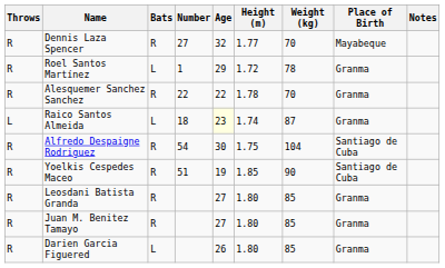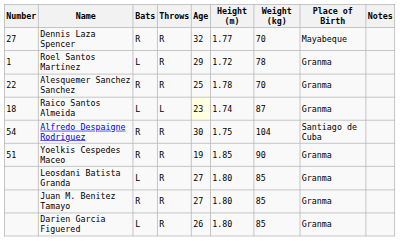 <table class="wikitable sortable">
 <tr>
-<th>Throws</th>
+<th>Number</th>
 <th>Name</th>
 <th>Bats</th>
-<th>Number</th>
+<th>Throws</th>
 <th>Age</th>
 <th>Height (m)</th>
 <th>Weight (kg)</th>
 <th>Place of Birth</th>
 <th>Notes</th>
 </tr>
 <tr>
-<td>R</td>
+<td>27</td>
 <td>Dennis Laza Spencer</td>
 <td>R</td>
-<td>27</td>
+<td>R</td>
 <td>32</td>
 <td>1.77</td>
 <td>70</td>
 <td>Mayabeque</td>
 <td></td>
 </tr>
 <tr>
-<td>R</td>
+<td>1</td>
 <td>Roel Santos Martínez</td>
 <td>L</td>
-<td>1</td>
+<td>R</td>
 <td>29</td>
 <td>1.72</td>
 <td>78</td>
 <td>Granma</td>
 <td></td>
 </tr>
 <tr>
-<td>R</td>
+<td>22</td>
 <td>Alesquemer Sanchez Sanchez</td>
 <td>R</td>
-<td>22</td>
-<td>22</td>
+<td>R</td>
+<td>25</td>
 <td>1.78</td>
 <td>70</td>
 <td>Granma</td>
 <td></td>
 </tr>
 <tr>
-<td>L</td>
+<td>18</td>
 <td>Raico Santos Almeida</td>
 <td>L</td>
-<td>18</td>
+<td>L</td>
 <td style="background: lightyellow;">23</td>
 <td>1.74</td>
 <td>87</td>
 <td>Granma</td>
 <td></td>
 </tr>
 <tr>
-<td>R</td>
+<td>54</td>
 <td><a href='#'> Alfredo Despaigne Rodriguez</a></td>
 <td>R</td>
-<td>54</td>
+<td>R</td>
 <td>30</td>
 <td>1.75</td>
 <td>104</td>
 <td>Santiago de Cuba</td>
 <td></td>
 </tr>
 <tr>
-<td>R</td>
+<td>51</td>
 <td>Yoelkis Cespedes Maceo</td>
 <td>R</td>
-<td>51</td>
+<td>R</td>
 <td>19</td>
 <td>1.85</td>
 <td>90</td>
-<td>Santiago de Cuba</td>
+<td>Granma</td>
 <td></td>
 </tr>
 <tr>
+<td></td>
+<td>Leosdani Batista Granda</td>
+<td>L</td>
 <td>R</td>
-<td>Leosdani Batista Granda</td>
-<td>R</td>
-<td></td>
 <td>27</td>
 <td>1.80</td>
 <td>85</td>
 <td>Granma</td>
 <td></td>
 </tr>
 <tr>
-<td>R</td>
+<td></td>
 <td>Juan M. Benitez Tamayo</td>
 <td>R</td>
-<td></td>
+<td>R</td>
 <td>27</td>
 <td>1.80</td>
 <td>85</td>
 <td>Granma</td>
 <td></td>
 </tr>
 <tr>
-<td>R</td>
+<td></td>
 <td>Darien Garcia Figuered</td>
 <td>L</td>
-<td></td>
+<td>R</td>
 <td>26</td>
 <td>1.80</td>
 <td>85</td>
 <td>Granma</td>
 <td></td>
 </tr>
 </table>
